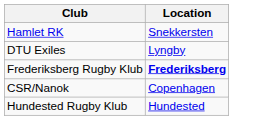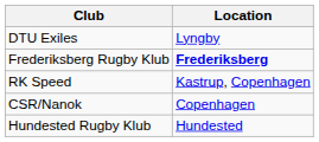 <table class="wikitable">
 <tr>
 <th>Club</th>
 <th>Location</th>
-</tr>
-<tr>
-<td><a href='#'>Hamlet RK</a></td>
-<td><a href='#'>Snekkersten</a></td>
 </tr>
 <tr>
 <td>DTU Exiles</td>
 <td><a href='#'>Lyngby</a></td>
 </tr>
 <tr>
 <td>Frederiksberg Rugby Klub</td>
 <td><strong><a href='#'>Frederiksberg</a></strong></td>
 </tr>
 <tr>
+<td>RK Speed</td>
+<td><a href='#'>Kastrup</a>, <a href='#'>Copenhagen</a></td>
+</tr>
+<tr>
 <td>CSR/Nanok</td>
 <td><a href='#'>Copenhagen</a></td>
 </tr>
 <tr>
 <td>Hundested Rugby Klub</td>
 <td><a href='#'>Hundested</a></td>
 </tr>
 </table>
